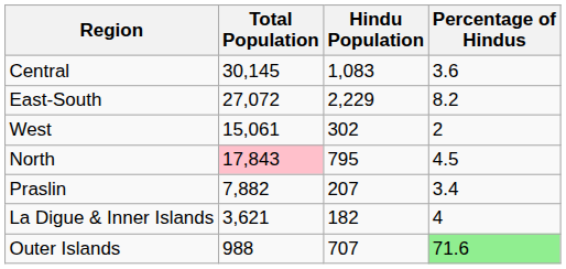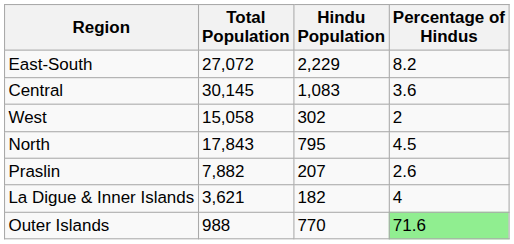 <table class="wikitable sortable">
 <tr>
 <th>Region</th>
 <th>Total<br>Population</th>
 <th>Hindu<br>Population</th>
 <th>Percentage of<br>Hindus</th>
 </tr>
 <tr>
+<td>East-South</td>
+<td>27,072</td>
+<td>2,229</td>
+<td>8.2</td>
+</tr>
+<tr>
 <td>Central</td>
 <td>30,145</td>
 <td>1,083</td>
 <td>3.6</td>
 </tr>
 <tr>
-<td>East-South</td>
-<td>27,072</td>
-<td>2,229</td>
-<td>8.2</td>
-</tr>
-<tr>
 <td>West</td>
-<td>15,061</td>
+<td>15,058</td>
 <td>302</td>
 <td>2</td>
 </tr>
 <tr>
 <td>North</td>
-<td style="background: pink;">17,843</td>
+<td>17,843</td>
 <td>795</td>
 <td>4.5</td>
 </tr>
 <tr>
 <td>Praslin</td>
 <td>7,882</td>
 <td>207</td>
-<td>3.4</td>
+<td>2.6</td>
 </tr>
 <tr>
 <td>La Digue & Inner Islands</td>
 <td>3,621</td>
 <td>182</td>
 <td>4</td>
 </tr>
 <tr>
 <td>Outer Islands</td>
 <td>988</td>
-<td>707</td>
+<td>770</td>
 <td style="background: lightgreen;">71.6</td>
 </tr>
 </table>
